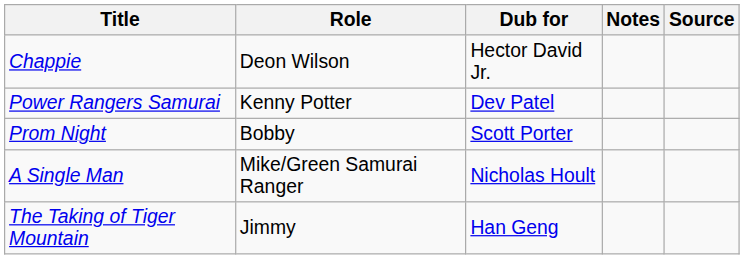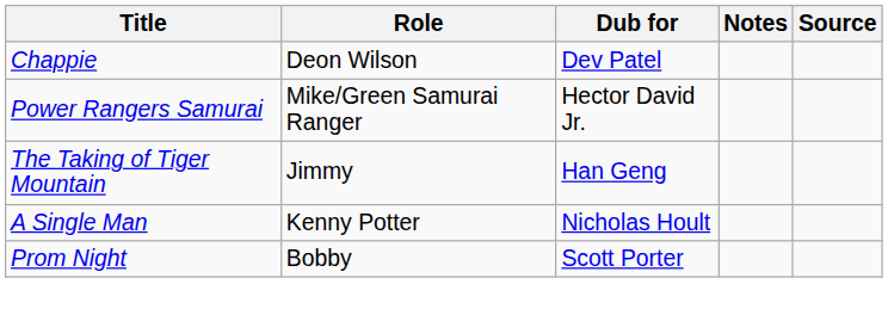 <table class="wikitable sortable plainrowheaders">
 <tr>
 <th>Title</th>
 <th>Role</th>
 <th>Dub for</th>
 <th class="unsortable">Notes</th>
 <th class="unsortable">Source</th>
 </tr>
 <tr>
 <td><em><a href='#'>Chappie</a></em></td>
 <td>Deon Wilson</td>
+<td><a href='#'>Dev Patel</a></td>
+<td></td>
+<td></td>
+</tr>
+<tr>
+<td><em><a href='#'>Power Rangers Samurai</a></em></td>
+<td>Mike/Green Samurai Ranger</td>
 <td>Hector David Jr.</td>
 <td></td>
 <td></td>
 </tr>
 <tr>
-<td><em><a href='#'>Power Rangers Samurai</a></em></td>
+<td><em><a href='#'>The Taking of Tiger Mountain</a></em></td>
+<td>Jimmy</td>
+<td><a href='#'>Han Geng</a></td>
+<td></td>
+<td></td>
+</tr>
+<tr>
+<td><em><a href='#'>A Single Man</a></em></td>
 <td>Kenny Potter</td>
-<td><a href='#'>Dev Patel</a></td>
+<td><a href='#'>Nicholas Hoult</a></td>
 <td></td>
 <td></td>
 </tr>
 <tr>
 <td><em><a href='#'>Prom Night</a></em></td>
 <td>Bobby</td>
 <td><a href='#'>Scott Porter</a></td>
 <td></td>
 <td></td>
 </tr>
-<tr>
-<td><em><a href='#'>A Single Man</a></em></td>
-<td>Mike/Green Samurai Ranger</td>
-<td><a href='#'>Nicholas Hoult</a></td>
-<td></td>
-<td></td>
-</tr>
-<tr>
-<td><em><a href='#'>The Taking of Tiger Mountain</a></em></td>
-<td>Jimmy</td>
-<td><a href='#'>Han Geng</a></td>
-<td></td>
-<td></td>
-</tr>
 </table>
